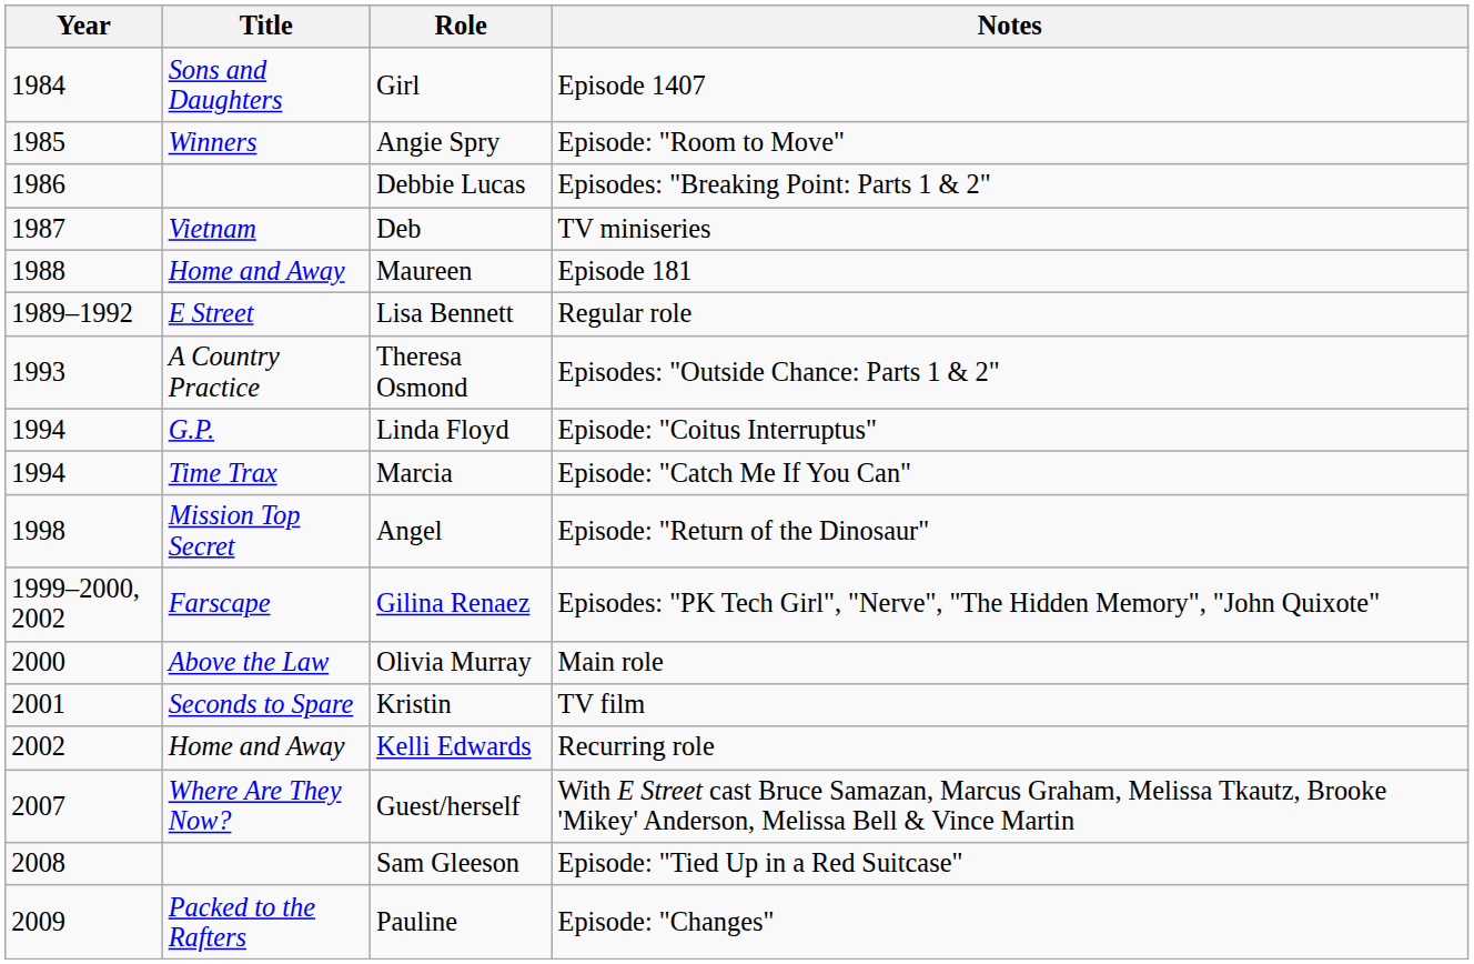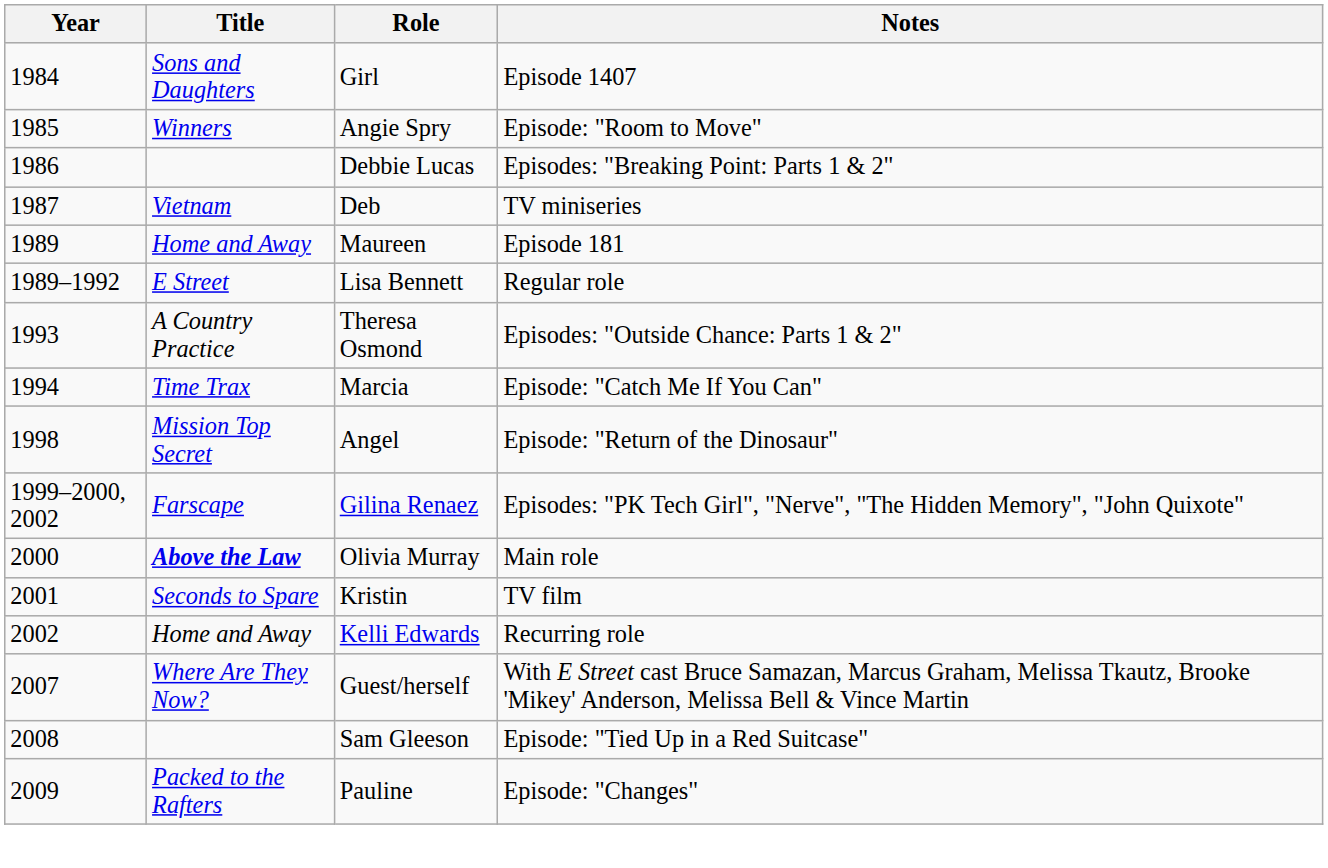 <table class="wikitable sortable">
 <tr>
 <th>Year</th>
 <th>Title</th>
 <th>Role</th>
 <th class="unsortable">Notes</th>
 </tr>
 <tr>
 <td>1984</td>
 <td><em><a href='#'>Sons and Daughters</a></em></td>
 <td>Girl</td>
 <td>Episode 1407</td>
 </tr>
 <tr>
 <td>1985</td>
 <td><em><a href='#'>Winners</a></em></td>
 <td>Angie Spry</td>
 <td>Episode: "Room to Move"</td>
 </tr>
 <tr>
 <td>1986</td>
 <td><em></em></td>
 <td>Debbie Lucas</td>
 <td>Episodes: "Breaking Point: Parts 1 & 2"</td>
 </tr>
 <tr>
 <td>1987</td>
 <td><em><a href='#'>Vietnam</a></em></td>
 <td>Deb</td>
 <td>TV miniseries</td>
 </tr>
 <tr>
-<td>1988</td>
+<td>1989</td>
 <td><em><a href='#'>Home and Away</a></em></td>
 <td>Maureen</td>
 <td>Episode 181</td>
 </tr>
 <tr>
 <td>1989–1992</td>
 <td><em><a href='#'>E Street</a></em></td>
 <td>Lisa Bennett</td>
 <td>Regular role</td>
 </tr>
 <tr>
 <td>1993</td>
 <td><em>A Country Practice</em></td>
 <td>Theresa Osmond</td>
 <td>Episodes: "Outside Chance: Parts 1 & 2"</td>
-</tr>
-<tr>
-<td>1994</td>
-<td><em><a href='#'>G.P.</a></em></td>
-<td>Linda Floyd</td>
-<td>Episode: "Coitus Interruptus"</td>
 </tr>
 <tr>
 <td>1994</td>
 <td><em><a href='#'>Time Trax</a></em></td>
 <td>Marcia</td>
 <td>Episode: "Catch Me If You Can"</td>
 </tr>
 <tr>
 <td>1998</td>
 <td><em><a href='#'>Mission Top Secret</a></em></td>
 <td>Angel</td>
 <td>Episode: "Return of the Dinosaur"</td>
 </tr>
 <tr>
 <td>1999–2000, 2002</td>
 <td><em><a href='#'>Farscape</a></em></td>
 <td><a href='#'>Gilina Renaez</a></td>
 <td>Episodes: "PK Tech Girl", "Nerve", "The Hidden Memory", "John Quixote"</td>
 </tr>
 <tr>
 <td>2000</td>
-<td><em><a href='#'>Above the Law</a></em></td>
+<td><strong><em><a href='#'>Above the Law</a></em></strong></td>
 <td>Olivia Murray</td>
 <td>Main role</td>
 </tr>
 <tr>
 <td>2001</td>
 <td><em><a href='#'>Seconds to Spare</a></em></td>
 <td>Kristin</td>
 <td>TV film</td>
 </tr>
 <tr>
 <td>2002</td>
 <td><em>Home and Away</em></td>
 <td><a href='#'>Kelli Edwards</a></td>
 <td>Recurring role</td>
 </tr>
 <tr>
 <td>2007</td>
 <td><em><a href='#'>Where Are They Now?</a></em></td>
 <td>Guest/herself</td>
 <td>With <em>E Street</em> cast Bruce Samazan, Marcus Graham, Melissa Tkautz, Brooke 'Mikey' Anderson, Melissa Bell & Vince Martin</td>
 </tr>
 <tr>
 <td>2008</td>
 <td><em></em></td>
 <td>Sam Gleeson</td>
 <td>Episode: "Tied Up in a Red Suitcase"</td>
 </tr>
 <tr>
 <td>2009</td>
 <td><em><a href='#'>Packed to the Rafters</a></em></td>
 <td>Pauline</td>
 <td>Episode: "Changes"</td>
 </tr>
 </table>
